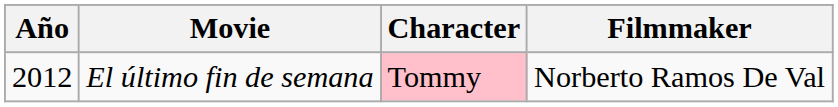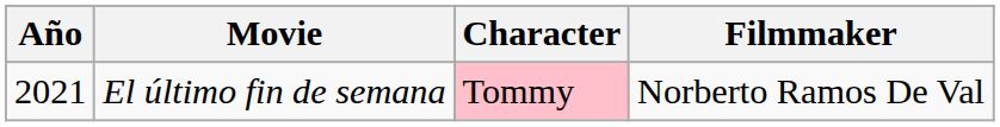 <table class="wikitable sortable">
 <tr>
 <th>Año</th>
 <th>Movie</th>
 <th>Character</th>
 <th>Filmmaker</th>
 </tr>
 <tr>
-<td>2012</td>
+<td>2021</td>
 <td><em>El último fin de semana</em></td>
 <td style="background: pink;">Tommy</td>
 <td>Norberto Ramos De Val</td>
 </tr>
 </table>
